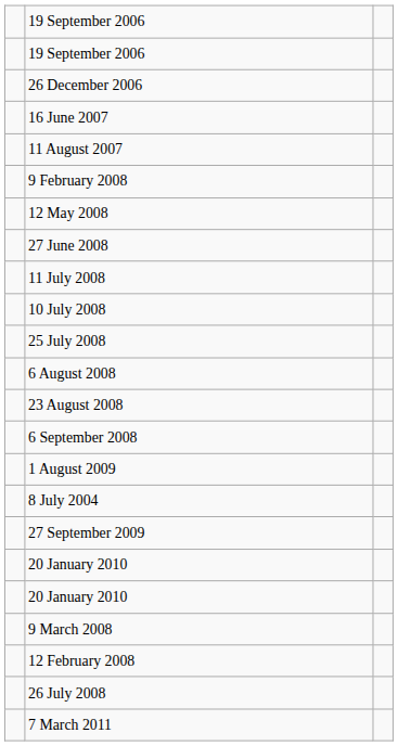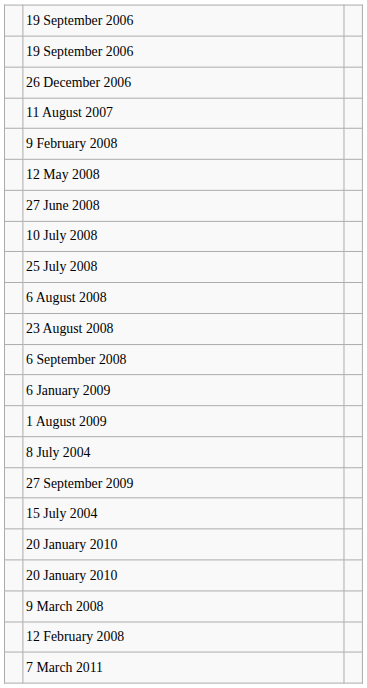 <table class="wikitable" style="font-size: 89%; float: left; width: 26em; margin-right: 1em; height: 700px">
 <tr>
 <td></td>
 <td>19 September 2006</td>
 <td></td>
 </tr>
 <tr>
 <td></td>
 <td>19 September 2006</td>
 <td></td>
 </tr>
 <tr>
 <td></td>
 <td>26 December 2006</td>
-<td></td>
-</tr>
-<tr>
-<td></td>
-<td>16 June 2007</td>
 <td></td>
 </tr>
 <tr>
 <td></td>
 <td>11 August 2007</td>
 <td></td>
 </tr>
 <tr>
 <td></td>
 <td>9 February 2008</td>
 <td></td>
 </tr>
 <tr>
 <td></td>
 <td>12 May 2008</td>
 <td></td>
 </tr>
 <tr>
 <td></td>
 <td>27 June 2008</td>
-<td></td>
-</tr>
-<tr>
-<td></td>
-<td>11 July 2008</td>
 <td></td>
 </tr>
 <tr>
 <td></td>
 <td>10 July 2008</td>
 <td></td>
 </tr>
 <tr>
 <td></td>
 <td>25 July 2008</td>
 <td></td>
 </tr>
 <tr>
 <td></td>
 <td>6 August 2008</td>
 <td></td>
 </tr>
 <tr>
 <td></td>
 <td>23 August 2008</td>
 <td></td>
 </tr>
 <tr>
 <td></td>
 <td>6 September 2008</td>
 <td></td>
 </tr>
 <tr>
 <td></td>
+<td>6 January 2009</td>
+<td></td>
+</tr>
+<tr>
+<td></td>
 <td>1 August 2009</td>
 <td></td>
 </tr>
 <tr>
 <td></td>
 <td>8 July 2004</td>
 <td></td>
 </tr>
 <tr>
 <td></td>
 <td>27 September 2009</td>
+<td></td>
+</tr>
+<tr>
+<td></td>
+<td>15 July 2004</td>
 <td></td>
 </tr>
 <tr>
 <td></td>
 <td>20 January 2010</td>
 <td></td>
 </tr>
 <tr>
 <td></td>
 <td>20 January 2010</td>
 <td></td>
 </tr>
 <tr>
 <td></td>
 <td>9 March 2008</td>
 <td></td>
 </tr>
 <tr>
 <td></td>
 <td>12 February 2008</td>
 <td></td>
 </tr>
 <tr>
 <td></td>
-<td>26 July 2008</td>
-<td></td>
-</tr>
-<tr>
-<td></td>
 <td>7 March 2011</td>
 <td></td>
 </tr>
 </table>
